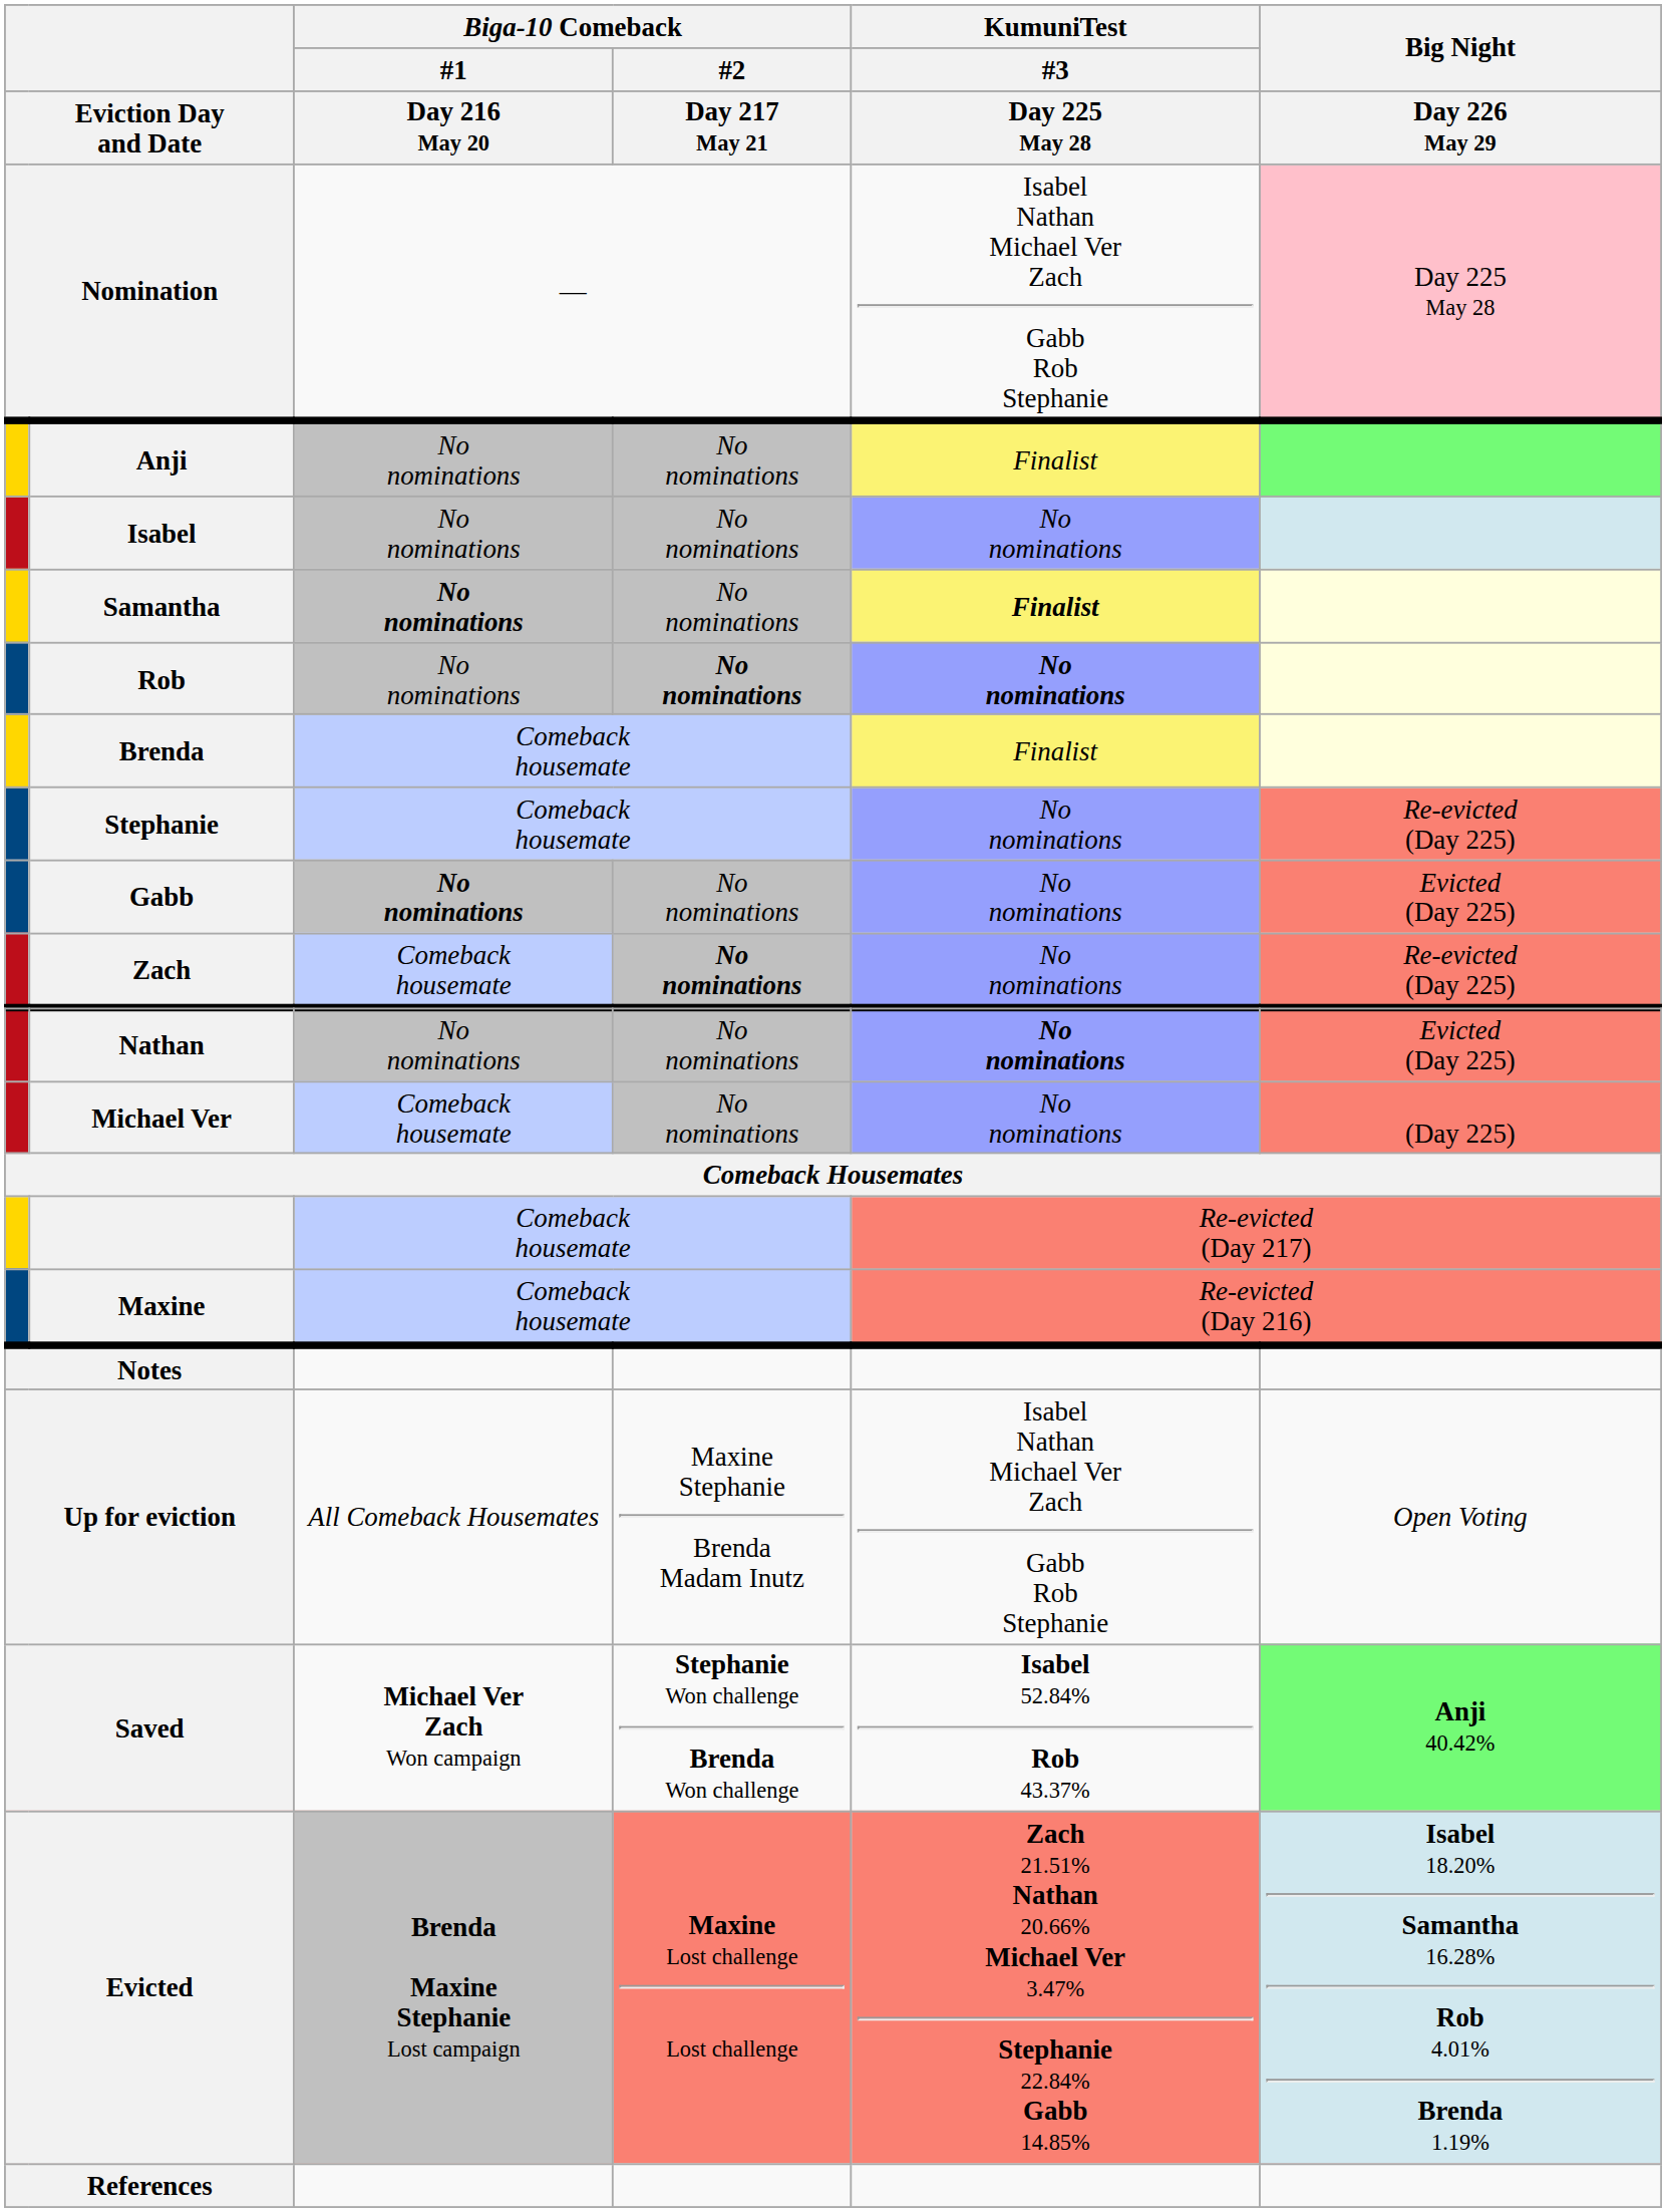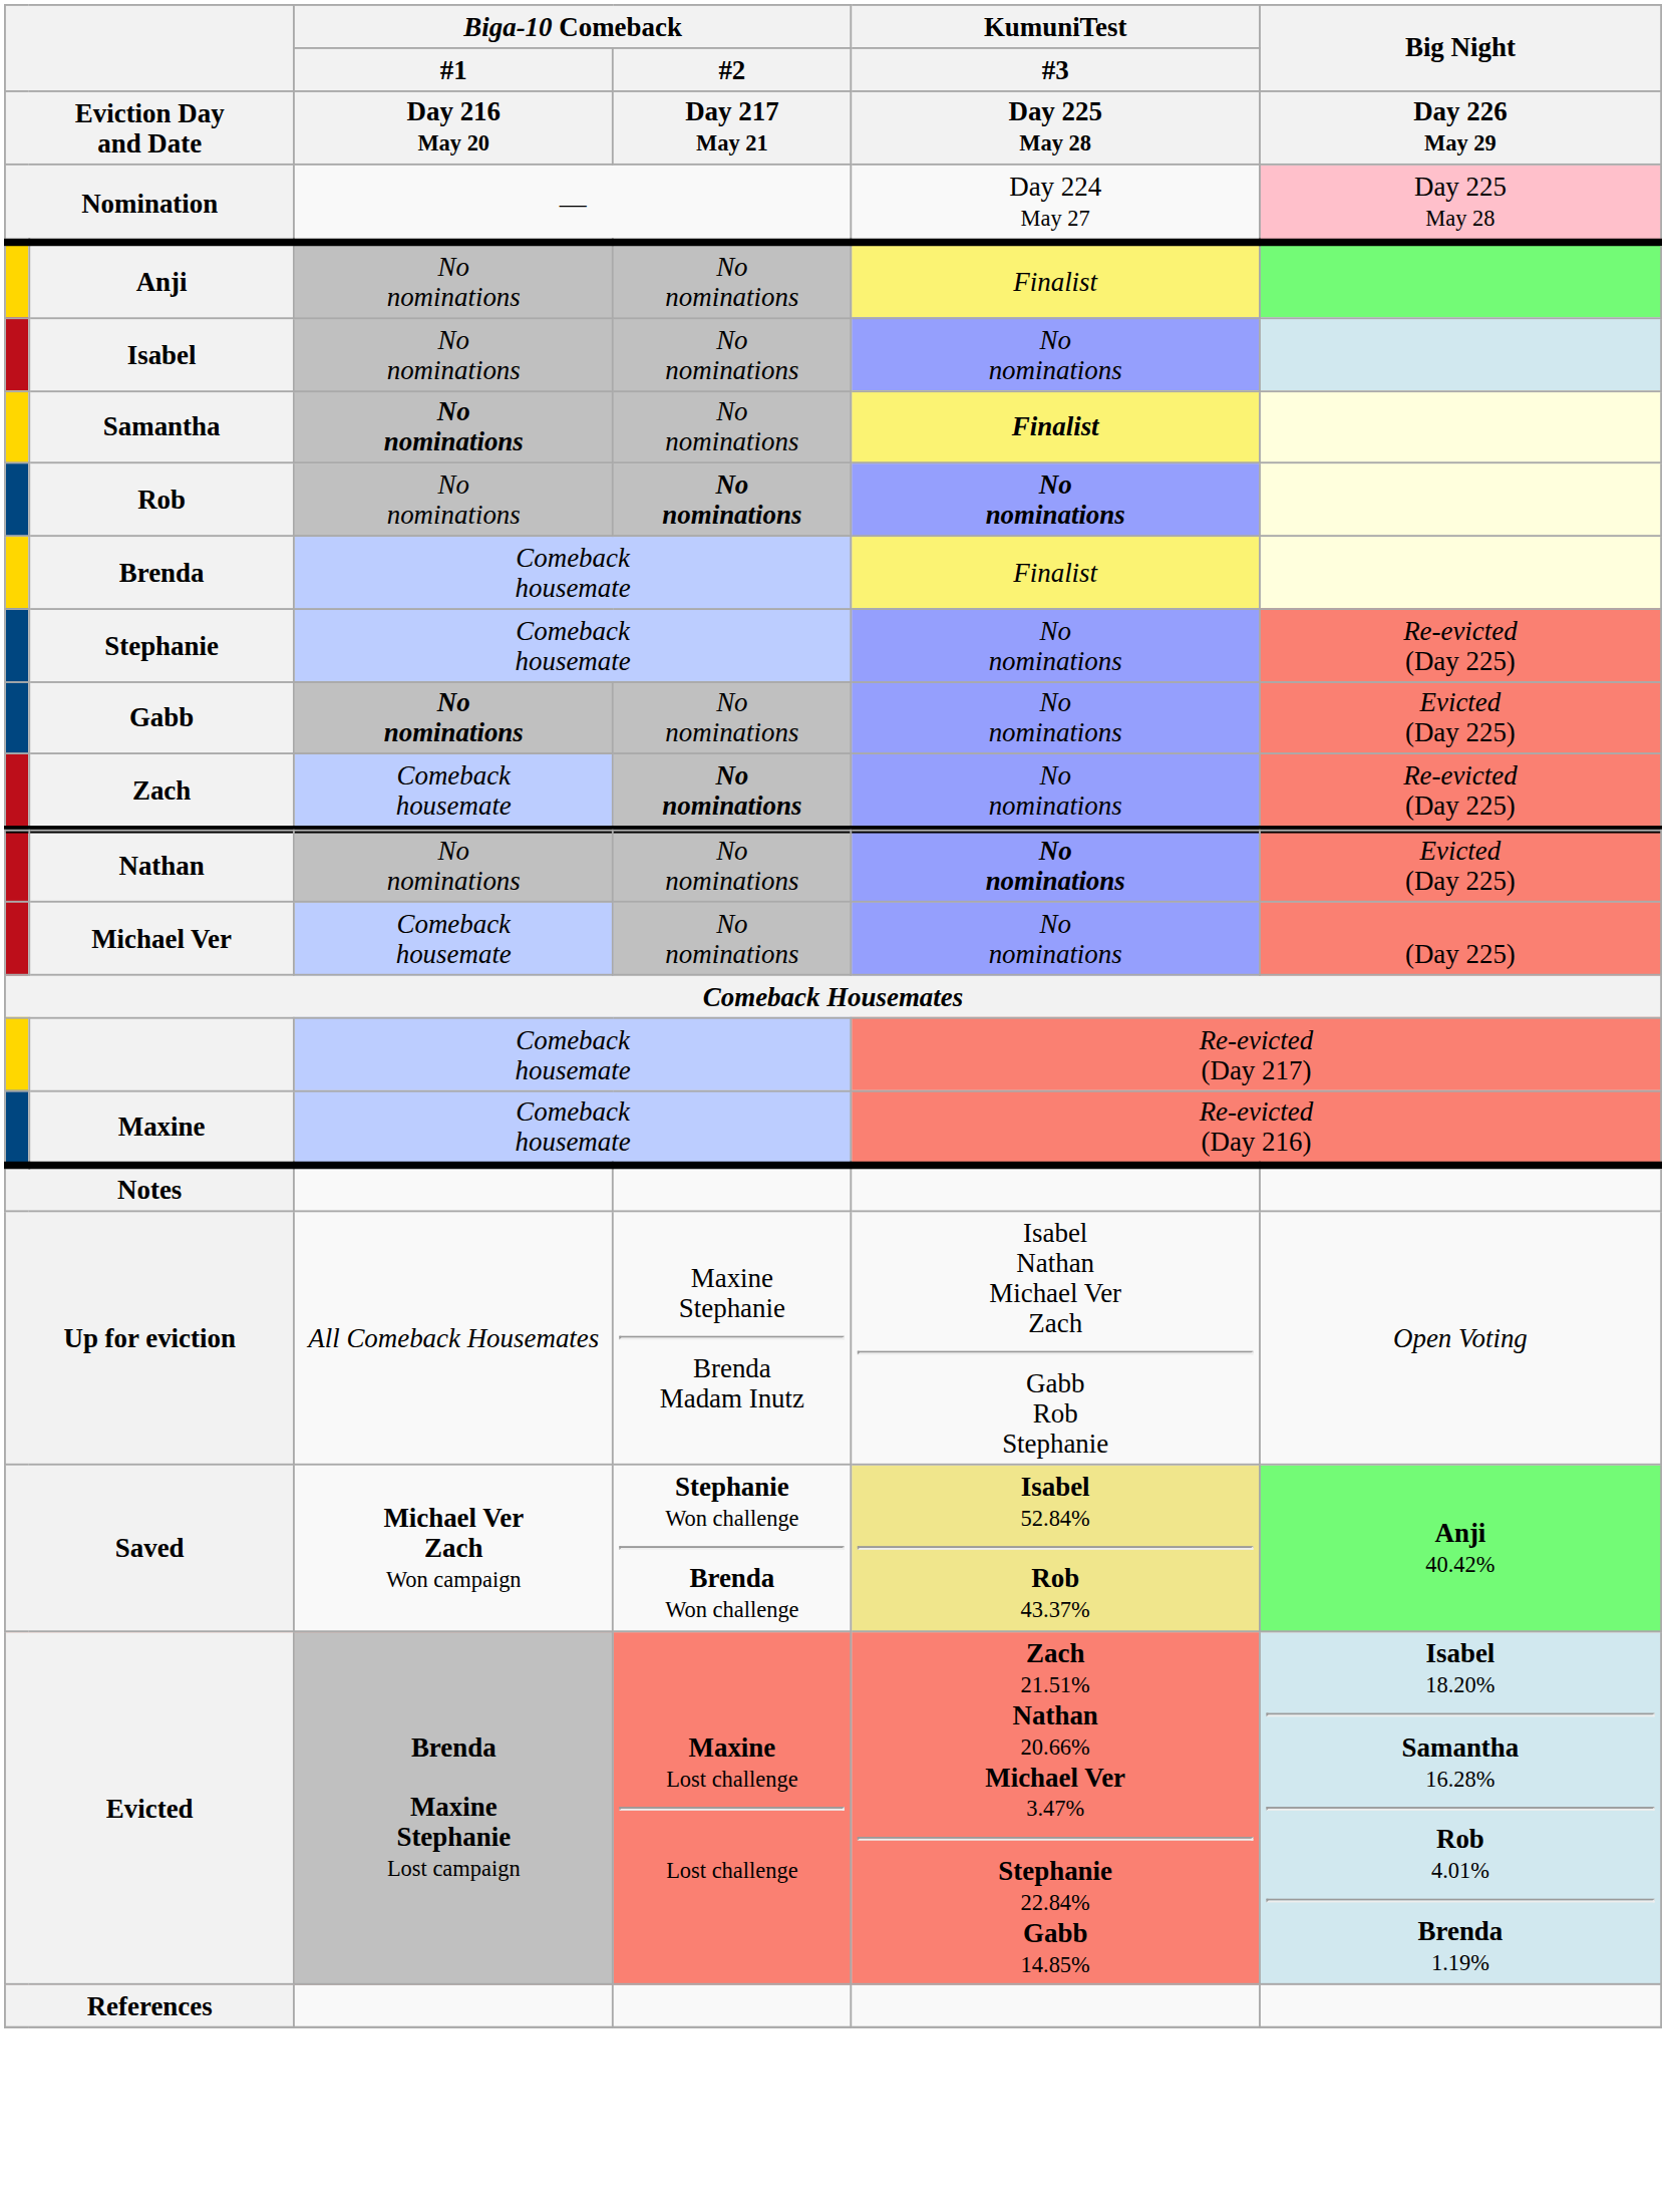 <table class="wikitable" style="width:100%; text-align:center; font-size:90%; line-height:16px;">
 <tr>
 <th colspan="2" rowspan="2" width="5%"></th>
 <th colspan="2" width="9%"><strong> <em>Biga-10</em> Comeback</strong></th>
 <th width="9%">KumuniTest</th>
 <th rowspan="2" width="9%">Big Night</th>
 </tr>
 <tr>
 <th>#1</th>
 <th>#2</th>
 <th>#3</th>
 </tr>
 <tr>
 <th colspan="2">Eviction Day<br>and Date</th>
 <th>Day 216<br><small>May 20</small></th>
 <th>Day 217<br><small>May 21</small></th>
 <th>Day 225<br><small>May 28</small></th>
 <th>Day 226<br><small>May 29</small></th>
 </tr>
 <tr>
 <th colspan="2">Nomination<br></th>
 <td colspan="2">—</td>
-<td>Isabel<br>Nathan<br>Michael Ver<br>Zach<hr>Gabb<br>Rob<br>Stephanie</td>
+<td>Day 224<br><small>May 27</small></td>
 <td style="background: pink;">Day 225<br><small>May 28</small></td>
 </tr>
 <tr style="border-top: 4px solid;">
 <td style="background:gold;"></td>
 <th>Anji</th>
 <td style="background:#C0C0C0;"><em>No<br>nominations</em></td>
 <td style="background:#C0C0C0;"><em>No<br>nominations</em></td>
 <td style="background:#FBF373;"><em>Finalist</em></td>
 <td style="background:#73FB76;"><strong></strong></td>
 </tr>
 <tr>
 <td style="background:#BD0E1A;"></td>
 <th>Isabel</th>
 <td style="background:#C0C0C0;"><em>No<br>nominations</em></td>
 <td style="background:#C0C0C0;"><em>No<br>nominations</em></td>
 <td style="background:#959FFD;"><em>No<br>nominations</em></td>
 <td style="background:#D1E8EF;"><strong></strong></td>
 </tr>
 <tr>
 <td style="background:gold;"></td>
 <th>Samantha</th>
 <td style="background:#C0C0C0;"><strong><em>No<br>nominations</em></strong></td>
 <td style="background:#C0C0C0;"><em>No<br>nominations</em></td>
 <td style="background:#FBF373;"><strong><em>Finalist</em></strong></td>
 <td style="background:#FFFFDD;"><strong></strong></td>
 </tr>
 <tr>
 <td style="background:#004680;"></td>
 <th>Rob</th>
 <td style="background:#C0C0C0;"><em>No<br>nominations</em></td>
 <td style="background:#C0C0C0;"><strong><em>No<br>nominations</em></strong></td>
 <td style="background:#959FFD;"><strong><em>No<br>nominations</em></strong></td>
 <td style="background:#FFFFDD;"><strong></strong></td>
 </tr>
 <tr>
 <td style="background:gold;"></td>
 <th>Brenda</th>
 <td colspan="2" style="background:#BCCDFF;"><em>Comeback<br>housemate</em></td>
 <td style="background:#FBF373;"><em>Finalist</em></td>
 <td style="background:#FFFFDD;"><strong></strong></td>
 </tr>
 <tr>
 <td style="background:#004680;"></td>
 <th>Stephanie</th>
 <td colspan="2" style="background:#BCCDFF;"><em>Comeback<br>housemate</em></td>
 <td style="background:#959FFD;"><em>No<br>nominations</em></td>
 <td style="background:#FA8072;"><em>Re-evicted</em><br>(Day 225)</td>
 </tr>
 <tr>
 <td style="background:#004680;"></td>
 <th>Gabb</th>
 <td style="background:#C0C0C0;"><strong><em>No<br>nominations</em></strong></td>
 <td style="background:#C0C0C0;"><em>No<br>nominations</em></td>
 <td style="background:#959FFD;"><em>No<br>nominations</em></td>
 <td style="background:#FA8072;"><em>Evicted</em><br>(Day 225)</td>
 </tr>
 <tr>
 <td style="background:#BD0E1A;"></td>
 <th>Zach</th>
 <td style="background:#BCCDFF;"><em>Comeback<br>housemate</em></td>
 <td style="background:#c0c0c0;"><strong><em>No<br>nominations</em></strong></td>
 <td style="background:#959FFD;"><em>No<br>nominations</em></td>
 <td style="background:#FA8072;"><em>Re-evicted</em><br>(Day 225)</td>
 </tr>
 <tr style="border-top: 4px solid;">
 </tr>
 <tr>
 <td style="background:#BD0E1A;"></td>
 <th>Nathan</th>
 <td style="background:#C0C0C0;"><em>No<br>nominations</em></td>
 <td style="background:#C0C0C0;"><em>No<br>nominations</em></td>
 <td style="background:#959FFD;"><strong><em>No<br>nominations</em></strong></td>
 <td style="background:#FA8072;"><em>Evicted</em><br>(Day 225)</td>
 </tr>
 <tr>
 <td style="background:#BD0E1A;"></td>
 <th>Michael Ver</th>
 <td style="background:#BCCDFF;"><em>Comeback<br>housemate</em></td>
 <td style="background:#C0C0C0;"><em>No<br>nominations</em></td>
 <td style="background:#959FFD;"><em>No<br>nominations</em></td>
 <td style="background:#FA8072;"><em></em><br>(Day 225)</td>
 </tr>
 <tr>
 <th colspan="11;"><em>Comeback Housemates</em></th>
 </tr>
 <tr>
 <td style="background:gold;"></td>
 <th></th>
 <td colspan="2" style="background:#BCCDFF;"><em>Comeback<br>housemate</em></td>
 <td colspan="2" style="background:#FA8072;"><em>Re-evicted</em><br>(Day 217)</td>
 </tr>
 <tr>
 <td style="background:#004680;"></td>
 <th>Maxine</th>
 <td colspan="2" style="background:#BCCDFF;"><em>Comeback<br>housemate</em></td>
 <td colspan="2" style="background:#FA8072;"><em>Re-evicted</em><br>(Day 216)</td>
 </tr>
 <tr style="border-top: 4px solid;">
 <th colspan="2">Notes</th>
 <td></td>
 <td></td>
 <td> </td>
 <td></td>
 </tr>
 <tr>
 <th colspan="2">Up for eviction</th>
 <td><em>All Comeback Housemates</em></td>
 <td>Maxine<br>Stephanie<hr>Brenda<br>Madam Inutz</td>
 <td>Isabel<br>Nathan<br>Michael Ver<br>Zach<hr>Gabb<br>Rob<br>Stephanie</td>
 <td><em>Open Voting</em></td>
 </tr>
 <tr>
 <th colspan="2">Saved</th>
 <td><strong>Michael Ver<br>Zach</strong><br><small>Won campaign</small></td>
 <td><strong>Stephanie</strong><br><small>Won challenge</small><hr><strong>Brenda</strong><br><small>Won challenge</small></td>
-<td><strong>Isabel</strong><br><small>52.84%</small><hr><strong>Rob</strong><br><small>43.37%</small></td>
+<td style="background: khaki;"><strong>Isabel</strong><br><small>52.84%</small><hr><strong>Rob</strong><br><small>43.37%</small></td>
 <td style="background:#73FB76"><strong>Anji</strong><br><small>40.42%</small></td>
 </tr>
 <tr style="background:#FA8072">
 <th colspan="2">Evicted</th>
 <td style="background:#c0c0c0"><strong>Brenda<br><br>Maxine<br>Stephanie</strong><br><small>Lost campaign</small></td>
 <td><strong>Maxine</strong><br><small>Lost challenge</small><hr><strong></strong><br><small>Lost challenge</small></td>
 <td><strong>Zach</strong><br><small>21.51%</small><br><strong>Nathan</strong><br><small>20.66%</small><br><strong>Michael Ver</strong><br><small>3.47%</small><hr><strong>Stephanie</strong><br><small>22.84%</small><br><strong>Gabb</strong><br><small>14.85%</small></td>
 <td style="background:#D1E8EF;"><strong>Isabel</strong><br><small>18.20%</small><hr><strong>Samantha</strong><br><small>16.28%</small><hr><strong>Rob</strong><br><small>4.01%</small><hr><strong>Brenda</strong><br><small>1.19%</small></td>
 </tr>
 <tr>
 <th colspan="2">References</th>
 <td></td>
 <td></td>
 <td></td>
 <td></td>
 </tr>
 <tr>
 </tr>
 </table>
